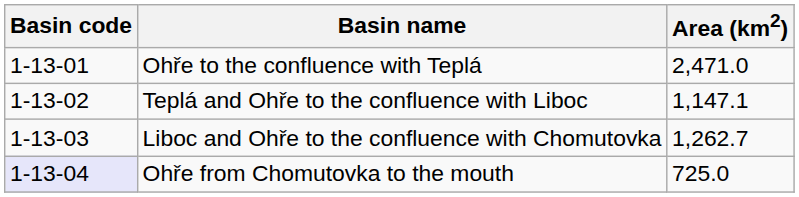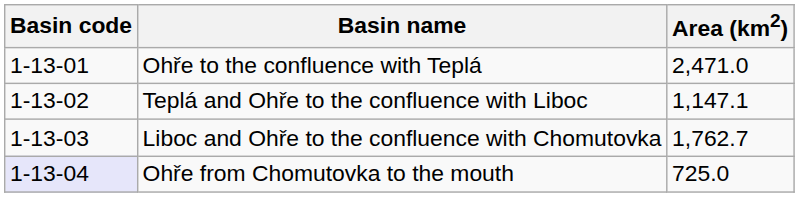 <table class="wikitable">
 <tr>
 <th>Basin code</th>
 <th>Basin name</th>
 <th>Area (km<sup>2</sup>)</th>
 </tr>
 <tr>
 <td>1-13-01</td>
 <td>Ohře to the confluence with Teplá</td>
 <td>2,471.0</td>
 </tr>
 <tr>
 <td>1-13-02</td>
 <td>Teplá and Ohře to the confluence with Liboc</td>
 <td>1,147.1</td>
 </tr>
 <tr>
 <td>1-13-03</td>
 <td>Liboc and Ohře to the confluence with Chomutovka</td>
-<td>1,262.7</td>
+<td>1,762.7</td>
 </tr>
 <tr>
 <td style="background: lavender;">1-13-04</td>
 <td>Ohře from Chomutovka to the mouth</td>
 <td>725.0</td>
 </tr>
 </table>
